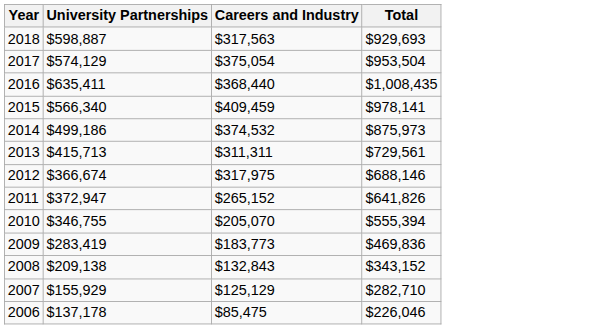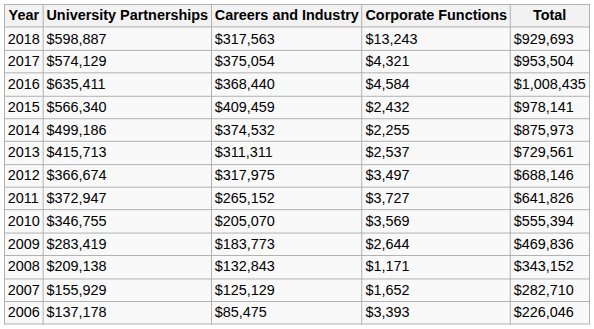 <table class="wikitable mw-collapsible sortable">
 <tr>
 <th>Year</th>
 <th>University Partnerships</th>
 <th>Careers and Industry</th>
+<th>Corporate Functions</th>
 <th>Total</th>
 </tr>
 <tr>
 <td>2018</td>
 <td> $598,887</td>
 <td> $317,563</td>
+<td> $13,243</td>
 <td> $929,693</td>
 </tr>
 <tr>
 <td>2017</td>
 <td> $574,129</td>
 <td> $375,054</td>
+<td> $4,321</td>
 <td> $953,504</td>
 </tr>
 <tr>
 <td>2016</td>
 <td> $635,411</td>
 <td> $368,440</td>
+<td> $4,584</td>
 <td> $1,008,435</td>
 </tr>
 <tr>
 <td>2015</td>
 <td> $566,340</td>
 <td> $409,459</td>
+<td> $2,432</td>
 <td> $978,141</td>
 </tr>
 <tr>
 <td>2014</td>
 <td> $499,186</td>
 <td> $374,532</td>
+<td> $2,255</td>
 <td> $875,973</td>
 </tr>
 <tr>
 <td>2013</td>
 <td> $415,713</td>
 <td> $311,311</td>
+<td> $2,537</td>
 <td> $729,561</td>
 </tr>
 <tr>
 <td>2012</td>
 <td> $366,674</td>
 <td> $317,975</td>
+<td> $3,497</td>
 <td> $688,146</td>
 </tr>
 <tr>
 <td>2011</td>
 <td> $372,947</td>
 <td> $265,152</td>
+<td> $3,727</td>
 <td> $641,826</td>
 </tr>
 <tr>
 <td>2010</td>
 <td> $346,755</td>
 <td> $205,070</td>
+<td> $3,569</td>
 <td> $555,394</td>
 </tr>
 <tr>
 <td>2009</td>
 <td> $283,419</td>
 <td> $183,773</td>
+<td> $2,644</td>
 <td> $469,836</td>
 </tr>
 <tr>
 <td>2008</td>
 <td> $209,138</td>
 <td> $132,843</td>
+<td> $1,171</td>
 <td> $343,152</td>
 </tr>
 <tr>
 <td>2007</td>
 <td> $155,929</td>
 <td> $125,129</td>
+<td> $1,652</td>
 <td> $282,710</td>
 </tr>
 <tr>
 <td>2006</td>
 <td>$137,178</td>
 <td>$85,475</td>
+<td>$3,393</td>
 <td>$226,046</td>
 </tr>
 </table>
